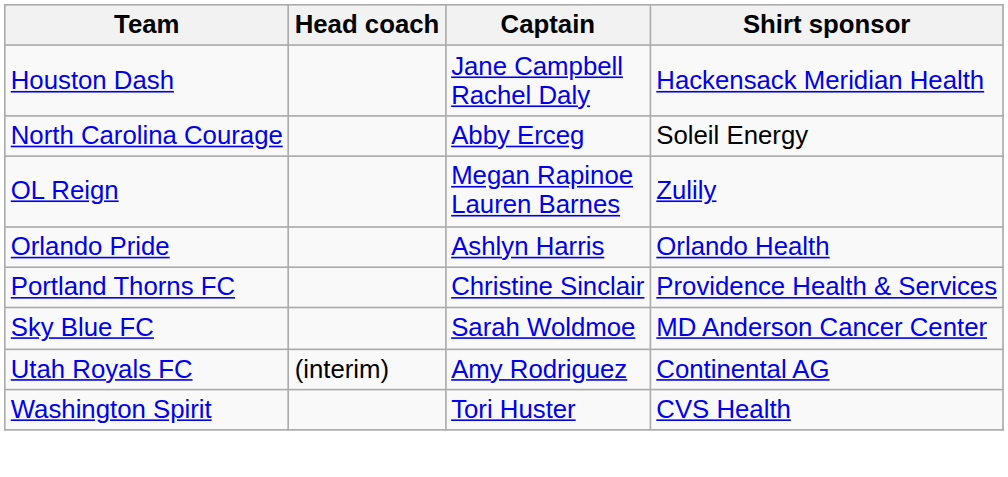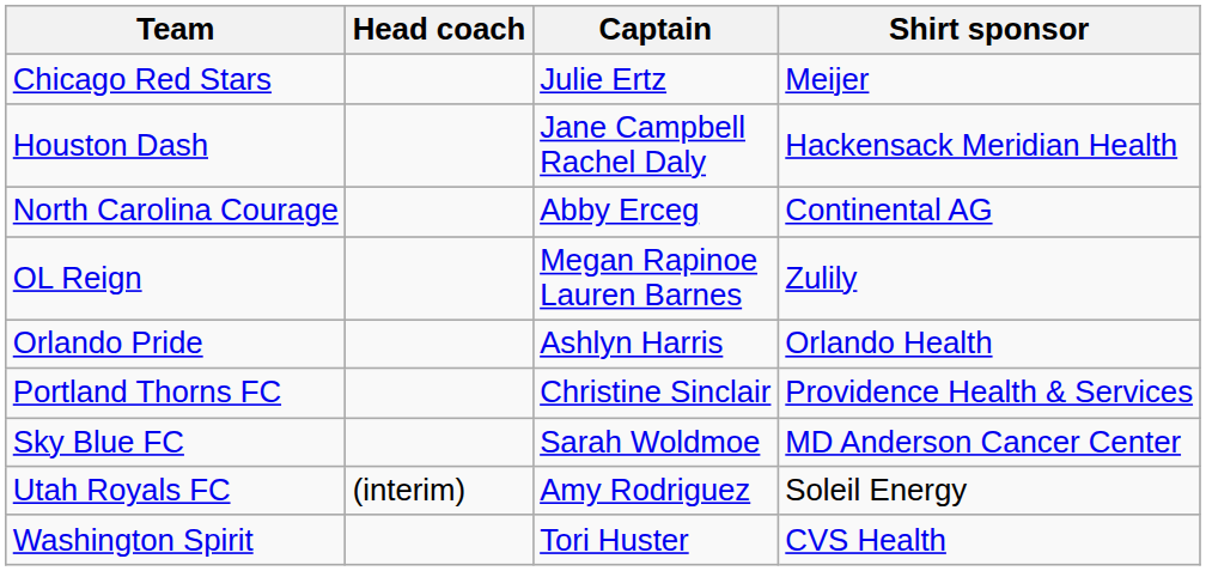 <table class="wikitable sortable" style="text-align: left;">
 <tr>
 <th>Team</th>
 <th>Head coach</th>
 <th>Captain</th>
 <th>Shirt sponsor</th>
+</tr>
+<tr>
+<td><a href='#'>Chicago Red Stars</a></td>
+<td> </td>
+<td> <a href='#'>Julie Ertz</a></td>
+<td><a href='#'>Meijer</a></td>
 </tr>
 <tr>
 <td><a href='#'>Houston Dash</a></td>
 <td> </td>
 <td> <a href='#'>Jane Campbell</a><br> <a href='#'>Rachel Daly</a></td>
 <td><a href='#'>Hackensack Meridian Health</a></td>
 </tr>
 <tr>
 <td><a href='#'>North Carolina Courage</a></td>
 <td> </td>
 <td> <a href='#'>Abby Erceg</a></td>
-<td>Soleil Energy</td>
+<td><a href='#'>Continental AG</a></td>
 </tr>
 <tr>
 <td><a href='#'>OL Reign</a></td>
 <td> </td>
 <td> <a href='#'>Megan Rapinoe</a><br> <a href='#'>Lauren Barnes</a></td>
 <td><a href='#'>Zulily</a></td>
 </tr>
 <tr>
 <td><a href='#'>Orlando Pride</a></td>
 <td> </td>
 <td> <a href='#'>Ashlyn Harris</a></td>
 <td><a href='#'>Orlando Health</a></td>
 </tr>
 <tr>
 <td><a href='#'>Portland Thorns FC</a></td>
 <td> </td>
 <td> <a href='#'>Christine Sinclair</a></td>
 <td><a href='#'>Providence Health & Services</a></td>
 </tr>
 <tr>
 <td><a href='#'>Sky Blue FC</a></td>
 <td> </td>
 <td> <a href='#'>Sarah Woldmoe</a></td>
 <td><a href='#'>MD Anderson Cancer Center</a></td>
 </tr>
 <tr>
 <td><a href='#'>Utah Royals FC</a></td>
 <td>  (interim)</td>
 <td> <a href='#'>Amy Rodriguez</a></td>
-<td><a href='#'>Continental AG</a></td>
+<td>Soleil Energy</td>
 </tr>
 <tr>
 <td><a href='#'>Washington Spirit</a></td>
 <td> </td>
 <td> <a href='#'>Tori Huster</a><br> </td>
 <td><a href='#'>CVS Health</a></td>
 </tr>
 </table>
